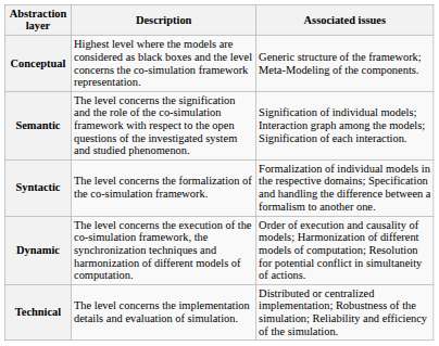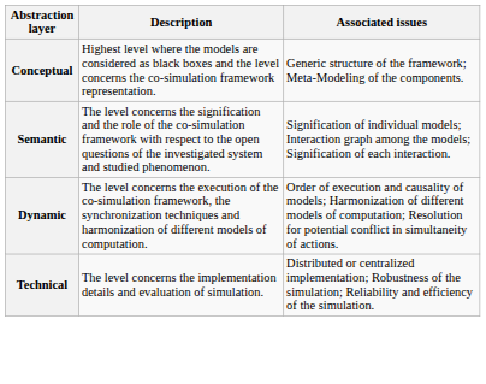 <table class="wikitable">
 <tr>
 <th>Abstraction layer</th>
 <th>Description</th>
 <th>Associated issues</th>
 </tr>
 <tr>
 <th>Conceptual</th>
 <td>Highest level where the models are considered as black boxes and the level concerns the co-simulation framework representation.</td>
 <td>Generic structure of the framework; Meta-Modeling of the components.</td>
 </tr>
 <tr>
 <th>Semantic</th>
 <td>The level concerns the signification and the role of the co-simulation framework with respect to the open questions of the investigated system and studied phenomenon.</td>
 <td>Signification of individual models; Interaction graph among the models; Signification of each interaction.</td>
 </tr>
 <tr>
-<th>Syntactic</th>
-<td>The level concerns the formalization of the co-simulation framework.</td>
-<td>Formalization of individual models in the respective domains; Specification and handling the difference between a formalism to another one.</td>
-</tr>
-<tr>
 <th>Dynamic</th>
 <td>The level concerns the execution of the co-simulation framework, the synchronization techniques and harmonization of different models of computation.</td>
 <td>Order of execution and causality of models; Harmonization of different models of computation; Resolution for potential conflict in simultaneity of actions.</td>
 </tr>
 <tr>
 <th>Technical</th>
 <td>The level concerns the implementation details and evaluation of simulation.</td>
 <td>Distributed or centralized implementation; Robustness of the simulation; Reliability and efficiency of the simulation.</td>
 </tr>
 </table>
